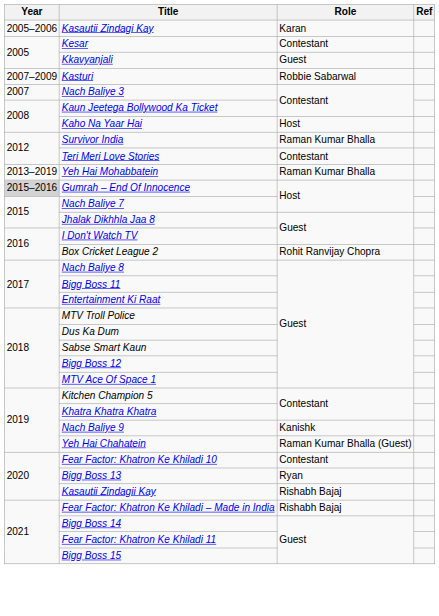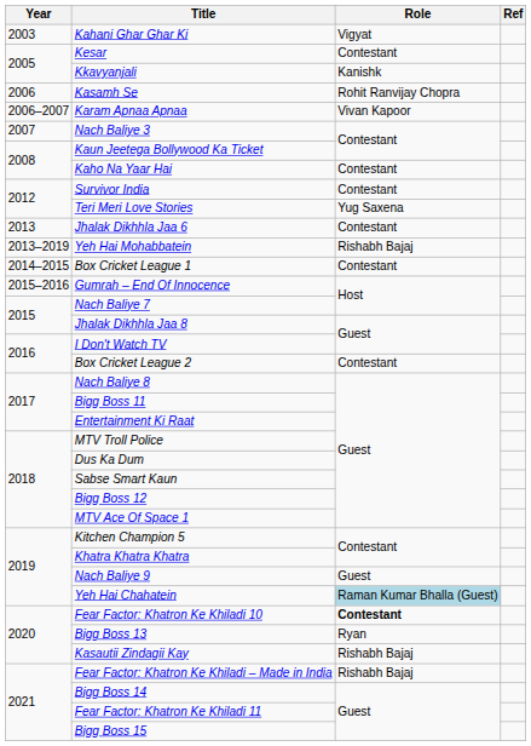 <table class="wikitable sortable">
 <tr>
 <th>Year</th>
 <th>Title</th>
 <th>Role</th>
 <th>Ref</th>
 </tr>
 <tr>
-<td>2005–2006</td>
-<td><em><a href='#'>Kasautii Zindagi Kay</a></em></td>
-<td>Karan</td>
+<td>2003</td>
+<td><em><a href='#'>Kahani Ghar Ghar Ki</a></em></td>
+<td>Vigyat</td>
 <td style="text-align:center;"></td>
 </tr>
 <tr>
 <td rowspan="2">2005</td>
 <td><em><a href='#'>Kesar</a></em></td>
 <td>Contestant</td>
 <td style="text-align:center;"></td>
 </tr>
 <tr>
 <td><em><a href='#'>Kkavyanjali</a></em></td>
-<td>Guest</td>
+<td>Kanishk</td>
 <td style="text-align:center;"></td>
 </tr>
 <tr>
-<td>2007–2009</td>
-<td><em><a href='#'>Kasturi</a></em></td>
-<td>Robbie Sabarwal</td>
+<td>2006</td>
+<td><em><a href='#'>Kasamh Se</a></em></td>
+<td>Rohit Ranvijay Chopra</td>
+<td style="text-align:center;"></td>
+</tr>
+<tr>
+<td>2006–2007</td>
+<td><em><a href='#'>Karam Apnaa Apnaa</a></em></td>
+<td>Vivan Kapoor</td>
 <td style="text-align:center;"></td>
 </tr>
 <tr>
 <td>2007</td>
 <td><em><a href='#'>Nach Baliye 3</a></em></td>
 <td rowspan="2">Contestant</td>
 <td></td>
 </tr>
 <tr>
 <td rowspan="2">2008</td>
 <td><em><a href='#'>Kaun Jeetega Bollywood Ka Ticket</a></em></td>
 <td></td>
 </tr>
 <tr>
 <td><em><a href='#'>Kaho Na Yaar Hai</a></em></td>
-<td>Host</td>
+<td>Contestant</td>
 <td style="text-align:center;"></td>
 </tr>
 <tr>
 <td rowspan="2">2012</td>
 <td><em><a href='#'>Survivor India</a></em></td>
-<td>Raman Kumar Bhalla</td>
+<td>Contestant</td>
 <td style="text-align:center;"></td>
 </tr>
 <tr>
 <td><em><a href='#'>Teri Meri Love Stories</a></em></td>
+<td>Yug Saxena</td>
+<td style="text-align:center;"></td>
+</tr>
+<tr>
+<td>2013</td>
+<td><em><a href='#'>Jhalak Dikhhla Jaa 6</a></em></td>
 <td>Contestant</td>
 <td style="text-align:center;"></td>
 </tr>
 <tr>
 <td>2013–2019</td>
 <td><em><a href='#'>Yeh Hai Mohabbatein</a></em></td>
-<td>Raman Kumar Bhalla</td>
+<td>Rishabh Bajaj</td>
 <td style="text-align:center;"></td>
 </tr>
 <tr>
-<td style="background: lightgrey;">2015–2016</td>
+<td>2014–2015</td>
+<td><em>Box Cricket League 1</em></td>
+<td>Contestant</td>
+<td style="text-align:center;"></td>
+</tr>
+<tr>
+<td>2015–2016</td>
 <td><em><a href='#'>Gumrah – End Of Innocence</a></em></td>
 <td rowspan="2">Host</td>
 <td style="text-align:center;"></td>
 </tr>
 <tr>
 <td rowspan="2">2015</td>
 <td><em><a href='#'>Nach Baliye 7</a></em></td>
 <td style="text-align:center;"></td>
 </tr>
 <tr>
 <td><em><a href='#'>Jhalak Dikhhla Jaa 8</a></em></td>
 <td rowspan="2">Guest</td>
 <td style="text-align:center;"></td>
 </tr>
 <tr>
 <td rowspan="2">2016</td>
 <td><em><a href='#'>I Don't Watch TV</a></em></td>
 <td style="text-align:center;"></td>
 </tr>
 <tr>
 <td><em>Box Cricket League 2 </em></td>
-<td>Rohit Ranvijay Chopra</td>
+<td>Contestant</td>
 <td style="text-align:center;"></td>
 </tr>
 <tr>
 <td rowspan="3">2017</td>
 <td><em><a href='#'>Nach Baliye 8</a></em></td>
 <td rowspan="8">Guest</td>
 <td style="text-align:center;"></td>
 </tr>
 <tr>
 <td><em><a href='#'>Bigg Boss 11</a></em></td>
 <td style="text-align:center;"></td>
 </tr>
 <tr>
 <td><em><a href='#'>Entertainment Ki Raat</a></em></td>
 <td style="text-align:center;"></td>
 </tr>
 <tr>
 <td rowspan="5">2018</td>
 <td><em>MTV Troll Police</em></td>
 <td style="text-align:center;"></td>
 </tr>
 <tr>
 <td><em>Dus Ka Dum</em></td>
 <td style="text-align:center;"></td>
 </tr>
 <tr>
 <td><em>Sabse Smart Kaun</em></td>
 <td style="text-align:center;"></td>
 </tr>
 <tr>
 <td><em><a href='#'>Bigg Boss 12</a></em></td>
 <td></td>
 </tr>
 <tr>
 <td><em><a href='#'>MTV Ace Of Space 1</a></em></td>
 <td style="text-align:center;"></td>
 </tr>
 <tr>
 <td rowspan="4">2019</td>
 <td><em>Kitchen Champion 5</em></td>
 <td rowspan="2">Contestant</td>
 <td style="text-align:center;"></td>
 </tr>
 <tr>
 <td><em><a href='#'>Khatra Khatra Khatra</a></em></td>
 <td style="text-align:center;"></td>
 </tr>
 <tr>
 <td><em><a href='#'>Nach Baliye 9</a></em></td>
-<td>Kanishk</td>
+<td>Guest</td>
 <td style="text-align:center;"></td>
 </tr>
 <tr>
 <td><em><a href='#'>Yeh Hai Chahatein</a></em></td>
-<td>Raman Kumar Bhalla (Guest)</td>
+<td style="background: lightblue;">Raman Kumar Bhalla (Guest)</td>
 <td></td>
 </tr>
 <tr>
 <td rowspan="3">2020</td>
 <td><em><a href='#'>Fear Factor: Khatron Ke Khiladi 10</a></em></td>
-<td>Contestant</td>
+<td><strong>Contestant</strong></td>
 <td></td>
 </tr>
 <tr>
 <td><em><a href='#'>Bigg Boss 13</a></em></td>
 <td>Ryan</td>
 <td></td>
 </tr>
 <tr>
 <td><em><a href='#'>Kasautii Zindagii Kay</a></em></td>
 <td>Rishabh Bajaj</td>
 <td></td>
 </tr>
 <tr>
 <td rowspan="4">2021</td>
 <td><em><a href='#'>Fear Factor: Khatron Ke Khiladi – Made in India</a></em></td>
 <td>Rishabh Bajaj</td>
 <td></td>
 </tr>
 <tr>
 <td><em><a href='#'>Bigg Boss 14</a></em></td>
 <td rowspan="3">Guest</td>
 <td></td>
 </tr>
 <tr>
 <td><em><a href='#'>Fear Factor: Khatron Ke Khiladi 11</a></em></td>
 <td></td>
 </tr>
 <tr>
 <td><em><a href='#'>Bigg Boss 15</a></em></td>
 <td></td>
 </tr>
 </table>
